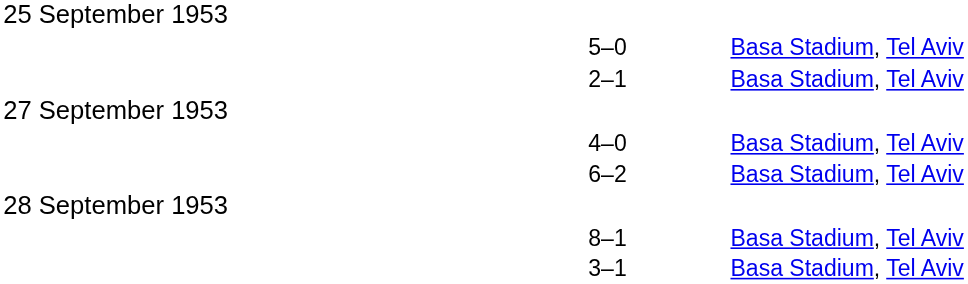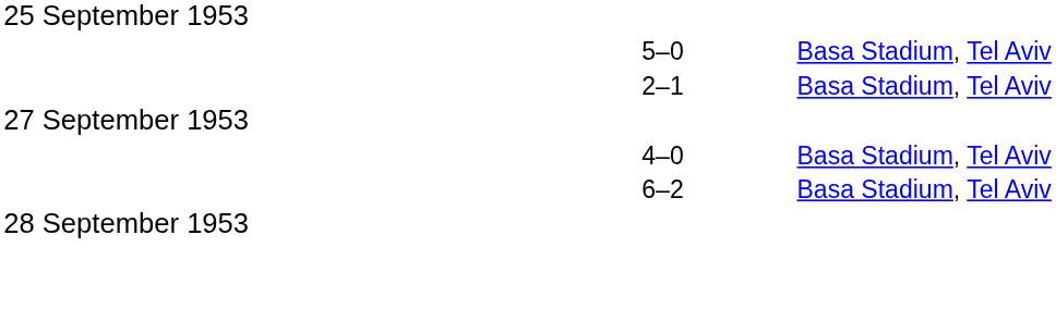 <table style="width:100%;" cellspacing="1">
 <tr>
 <th width=25%></th>
 <th width=10%></th>
 <th></th>
 </tr>
 <tr>
 <td>25 September 1953</td>
 </tr>
 <tr style=font-size:90%>
 <td align=right></td>
 <td align=center>5–0</td>
 <td></td>
 <td><a href='#'>Basa Stadium</a>, <a href='#'>Tel Aviv</a></td>
 </tr>
 <tr>
 </tr>
 <tr style=font-size:90%>
 <td align=right></td>
 <td align=center>2–1</td>
 <td></td>
 <td><a href='#'>Basa Stadium</a>, <a href='#'>Tel Aviv</a></td>
 </tr>
 <tr>
 <td>27 September 1953</td>
 </tr>
 <tr style=font-size:90%>
 <td align=right></td>
 <td align=center>4–0</td>
 <td></td>
 <td><a href='#'>Basa Stadium</a>, <a href='#'>Tel Aviv</a></td>
 </tr>
 <tr style=font-size:90%>
 <td align=right></td>
 <td align=center>6–2</td>
 <td></td>
 <td><a href='#'>Basa Stadium</a>, <a href='#'>Tel Aviv</a></td>
 </tr>
 <tr>
 <td>28 September 1953</td>
 </tr>
-<tr style=font-size:90%>
-<td align=right></td>
-<td align=center>8–1</td>
-<td></td>
-<td><a href='#'>Basa Stadium</a>, <a href='#'>Tel Aviv</a></td>
-</tr>
-<tr style=font-size:90%>
-<td align=right></td>
-<td align=center>3–1</td>
-<td></td>
-<td><a href='#'>Basa Stadium</a>, <a href='#'>Tel Aviv</a></td>
-</tr>
 </table>
